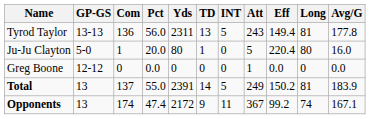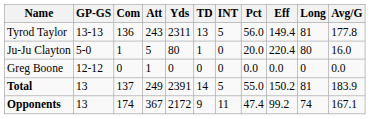 <table class="wikitable" style="white-space:nowrap;">
 <tr>
 <th>Name</th>
 <th>GP-GS</th>
 <th>Com</th>
-<th>Pct</th>
+<th>Att</th>
 <th>Yds</th>
 <th>TD</th>
 <th>INT</th>
-<th>Att</th>
+<th>Pct</th>
 <th>Eff</th>
 <th>Long</th>
 <th>Avg/G</th>
 </tr>
 <tr>
 <td>Tyrod Taylor</td>
 <td>13-13</td>
 <td>136</td>
-<td>56.0</td>
+<td>243</td>
 <td>2311</td>
 <td>13</td>
 <td>5</td>
-<td>243</td>
+<td>56.0</td>
 <td>149.4</td>
 <td>81</td>
 <td>177.8</td>
 </tr>
 <tr>
 <td>Ju-Ju Clayton</td>
 <td>5-0</td>
 <td>1</td>
-<td>20.0</td>
+<td>5</td>
 <td>80</td>
 <td>1</td>
 <td>0</td>
-<td>5</td>
+<td>20.0</td>
 <td>220.4</td>
 <td>80</td>
 <td>16.0</td>
 </tr>
 <tr>
 <td>Greg Boone</td>
 <td>12-12</td>
 <td>0</td>
-<td>0.0</td>
+<td>1</td>
 <td>0</td>
 <td>0</td>
 <td>0</td>
-<td>1</td>
+<td>0.0</td>
 <td>0.0</td>
 <td>0</td>
 <td>0.0</td>
 </tr>
 <tr>
 <td><strong>Total</strong></td>
 <td>13</td>
 <td>137</td>
-<td>55.0</td>
+<td>249</td>
 <td>2391</td>
 <td>14</td>
 <td>5</td>
-<td>249</td>
+<td>55.0</td>
 <td>150.2</td>
 <td>81</td>
 <td>183.9</td>
 </tr>
 <tr>
 <td><strong>Opponents</strong></td>
 <td>13</td>
 <td>174</td>
-<td>47.4</td>
+<td>367</td>
 <td>2172</td>
 <td>9</td>
 <td>11</td>
-<td>367</td>
+<td>47.4</td>
 <td>99.2</td>
 <td>74</td>
 <td>167.1</td>
 </tr>
 </table>
